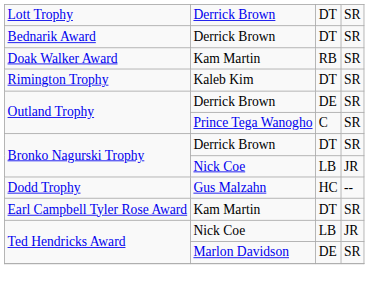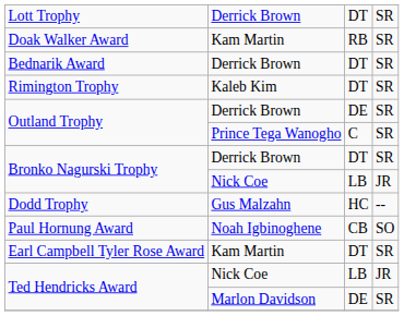 <table class="wikitable">
 <tr>
 <td><a href='#'>Lott Trophy</a></td>
 <td><a href='#'>Derrick Brown</a></td>
 <td>DT</td>
 <td>SR</td>
 </tr>
 <tr>
+<td><a href='#'>Doak Walker Award</a></td>
+<td>Kam Martin</td>
+<td>RB</td>
+<td>SR</td>
+</tr>
+<tr>
 <td><a href='#'>Bednarik Award</a></td>
 <td>Derrick Brown</td>
 <td>DT</td>
-<td>SR</td>
-</tr>
-<tr>
-<td><a href='#'>Doak Walker Award</a></td>
-<td>Kam Martin</td>
-<td>RB</td>
 <td>SR</td>
 </tr>
 <tr>
 <td><a href='#'>Rimington Trophy</a></td>
 <td>Kaleb Kim</td>
 <td>DT</td>
 <td>SR</td>
 </tr>
 <tr>
 <td rowspan=2><a href='#'>Outland Trophy</a></td>
 <td>Derrick Brown</td>
 <td>DE</td>
 <td>SR</td>
 </tr>
 <tr>
 <td><a href='#'>Prince Tega Wanogho</a></td>
 <td>C</td>
 <td>SR</td>
 </tr>
 <tr>
 <td rowspan=2><a href='#'>Bronko Nagurski Trophy</a></td>
 <td>Derrick Brown</td>
 <td>DT</td>
 <td>SR</td>
 </tr>
 <tr>
 <td><a href='#'>Nick Coe</a></td>
 <td>LB</td>
 <td>JR</td>
 </tr>
 <tr>
 <td><a href='#'>Dodd Trophy</a></td>
 <td><a href='#'>Gus Malzahn</a></td>
 <td>HC</td>
 <td>--</td>
 </tr>
 <tr>
+<td><a href='#'>Paul Hornung Award</a></td>
+<td><a href='#'>Noah Igbinoghene</a></td>
+<td>CB</td>
+<td>SO</td>
+</tr>
+<tr>
 <td><a href='#'>Earl Campbell Tyler Rose Award</a></td>
 <td>Kam Martin</td>
 <td>DT</td>
 <td>SR</td>
 </tr>
 <tr>
 <td rowspan=2><a href='#'>Ted Hendricks Award</a></td>
 <td>Nick Coe</td>
 <td>LB</td>
 <td>JR</td>
 </tr>
 <tr>
 <td><a href='#'>Marlon Davidson</a></td>
 <td>DE</td>
 <td>SR</td>
 </tr>
 <tr>
 </tr>
 </table>
